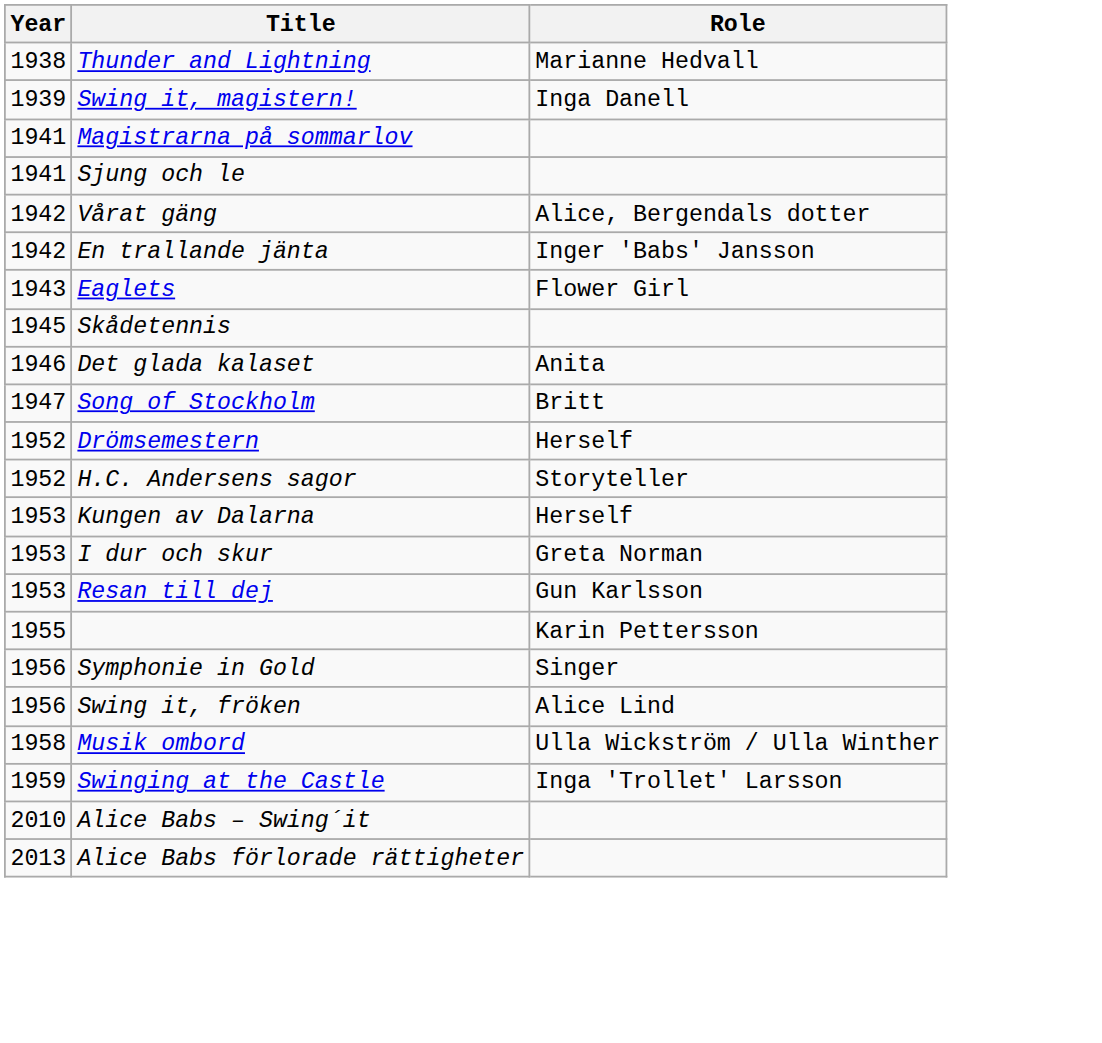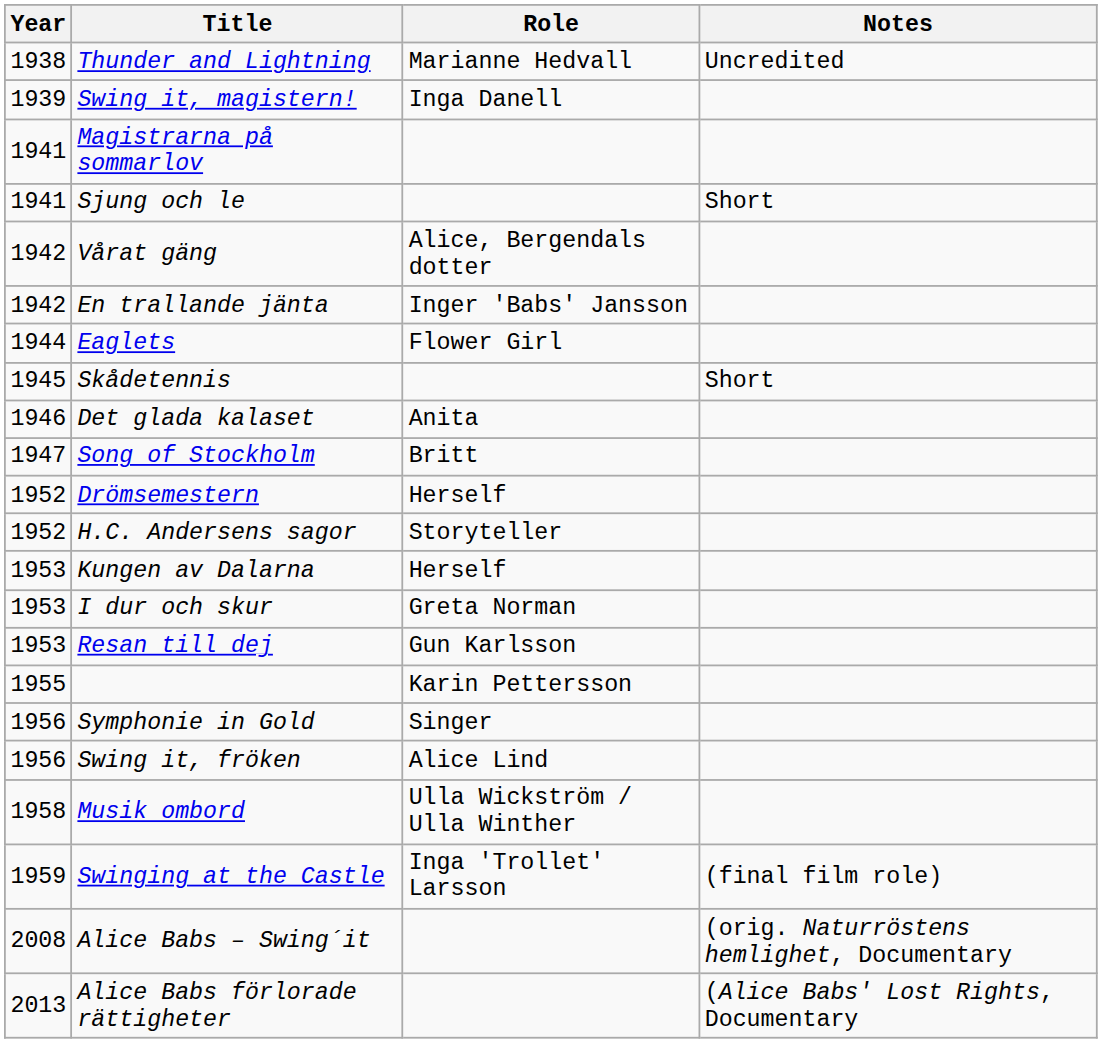 <table class="wikitable sortable">
 <tr>
 <th>Year</th>
 <th>Title</th>
 <th>Role</th>
+<th>Notes</th>
 </tr>
 <tr>
 <td>1938</td>
 <td><em><a href='#'>Thunder and Lightning</a></em></td>
 <td>Marianne Hedvall</td>
+<td>Uncredited</td>
 </tr>
 <tr>
 <td>1939</td>
 <td><em><a href='#'>Swing it, magistern!</a></em></td>
 <td rowspan="">Inga Danell</td>
+<td></td>
 </tr>
 <tr>
 <td>1941</td>
 <td><em><a href='#'>Magistrarna på sommarlov</a></em></td>
+<td></td>
 <td></td>
 </tr>
 <tr>
 <td>1941</td>
 <td><em>Sjung och le</em></td>
 <td></td>
+<td>Short</td>
 </tr>
 <tr>
 <td>1942</td>
 <td><em>Vårat gäng</em></td>
 <td>Alice, Bergendals dotter</td>
+<td></td>
 </tr>
 <tr>
 <td>1942</td>
 <td><em>En trallande jänta</em></td>
 <td>Inger 'Babs' Jansson</td>
+<td></td>
 </tr>
 <tr>
-<td>1943</td>
+<td>1944</td>
 <td><em><a href='#'>Eaglets</a></em></td>
 <td>Flower Girl</td>
+<td></td>
 </tr>
 <tr>
 <td>1945</td>
 <td><em>Skådetennis</em></td>
 <td></td>
+<td>Short</td>
 </tr>
 <tr>
 <td>1946</td>
 <td><em>Det glada kalaset</em></td>
 <td>Anita</td>
+<td></td>
 </tr>
 <tr>
 <td>1947</td>
 <td><em><a href='#'>Song of Stockholm</a></em></td>
 <td>Britt</td>
+<td></td>
 </tr>
 <tr>
 <td>1952</td>
 <td><em><a href='#'>Drömsemestern</a></em></td>
 <td>Herself</td>
+<td></td>
 </tr>
 <tr>
 <td>1952</td>
 <td><em>H.C. Andersens sagor</em></td>
 <td>Storyteller</td>
+<td></td>
 </tr>
 <tr>
 <td>1953</td>
 <td><em>Kungen av Dalarna</em></td>
 <td>Herself</td>
+<td></td>
 </tr>
 <tr>
 <td>1953</td>
 <td><em>I dur och skur</em></td>
 <td>Greta Norman</td>
+<td></td>
 </tr>
 <tr>
 <td>1953</td>
 <td><em><a href='#'>Resan till dej</a></em></td>
 <td>Gun Karlsson</td>
+<td></td>
 </tr>
 <tr>
 <td>1955</td>
 <td><em></em></td>
 <td>Karin Pettersson</td>
+<td></td>
 </tr>
 <tr>
 <td>1956</td>
 <td><em>Symphonie in Gold</em></td>
 <td>Singer</td>
+<td></td>
 </tr>
 <tr>
 <td>1956</td>
 <td><em>Swing it, fröken</em></td>
 <td>Alice Lind</td>
+<td></td>
 </tr>
 <tr>
 <td>1958</td>
 <td><em><a href='#'>Musik ombord</a></em></td>
 <td>Ulla Wickström / Ulla Winther</td>
+<td></td>
 </tr>
 <tr>
 <td>1959</td>
 <td><em><a href='#'>Swinging at the Castle</a></em></td>
 <td>Inga 'Trollet' Larsson</td>
+<td>(final film role)</td>
 </tr>
 <tr>
-<td>2010</td>
+<td>2008</td>
 <td><em>Alice Babs – Swing´it</em></td>
 <td></td>
+<td>(orig. <em>Naturröstens hemlighet</em>, Documentary</td>
 </tr>
 <tr>
 <td>2013</td>
 <td><em>Alice Babs förlorade rättigheter</em></td>
 <td></td>
+<td>(<em>Alice Babs' Lost Rights</em>, Documentary</td>
 </tr>
 </table>
